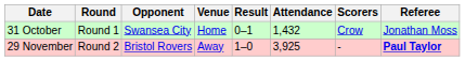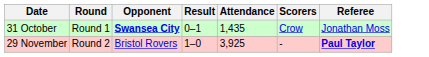 <table class="wikitable">
 <tr>
 <th>Date</th>
 <th>Round</th>
 <th>Opponent</th>
-<th>Venue</th>
 <th>Result</th>
 <th>Attendance</th>
 <th>Scorers</th>
 <th>Referee</th>
 </tr>
 <tr style="background:#cfc;">
 <td>31 October</td>
 <td>Round 1</td>
-<td><a href='#'>Swansea City</a></td>
-<td><a href='#'>Home</a></td>
+<td><strong><a href='#'>Swansea City</a></strong></td>
 <td>0–1</td>
-<td>1,432</td>
+<td>1,435</td>
 <td><a href='#'>Crow</a></td>
 <td><a href='#'>Jonathan Moss</a></td>
 </tr>
 <tr style="background:#fcc;">
 <td>29 November</td>
 <td>Round 2</td>
 <td><a href='#'>Bristol Rovers</a></td>
-<td><a href='#'>Away</a></td>
 <td>1–0</td>
 <td>3,925</td>
 <td>-</td>
 <td><strong><a href='#'>Paul Taylor</a></strong></td>
 </tr>
 </table>
